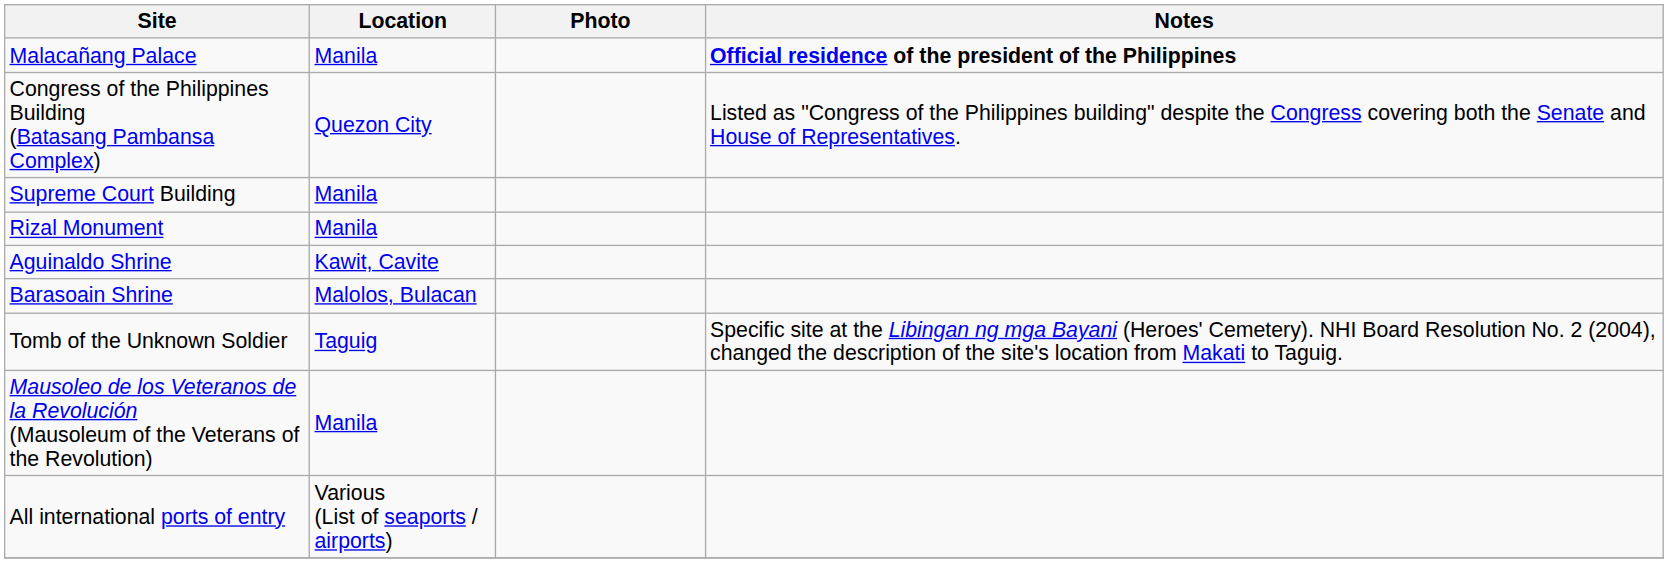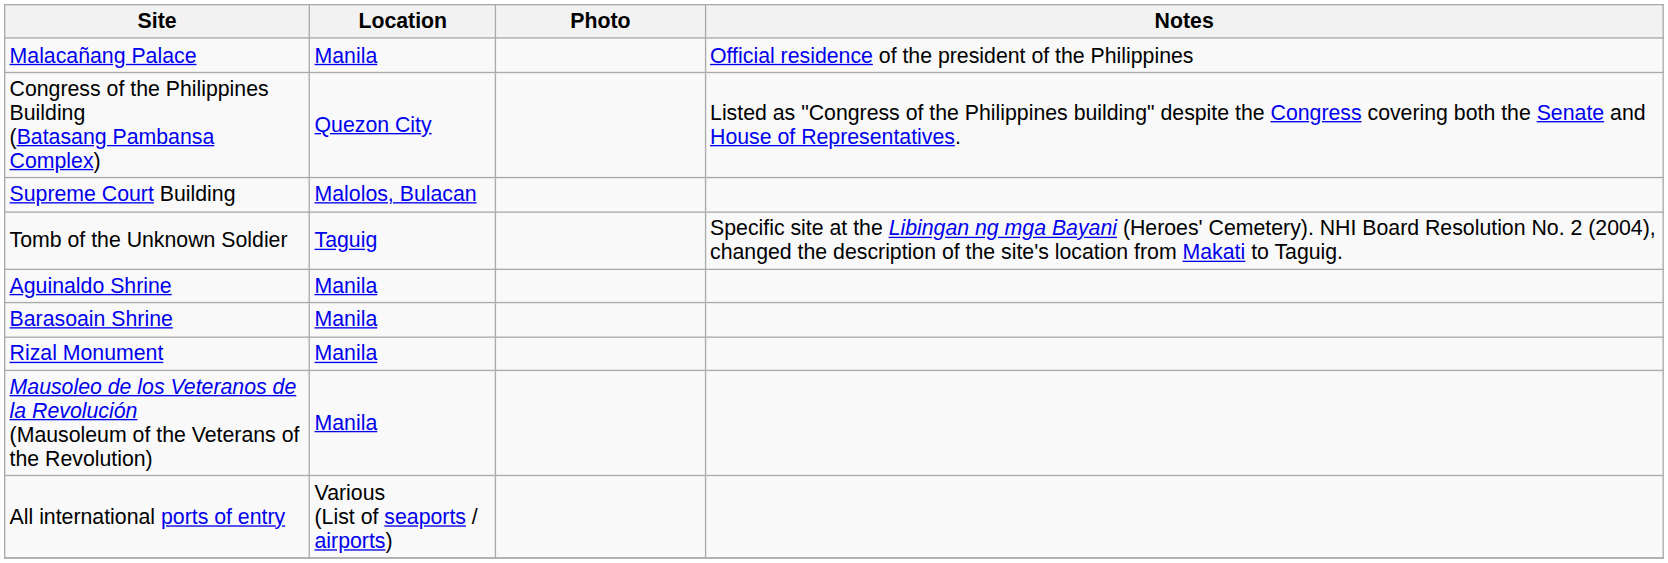 <table class="wikitable">
 <tr>
 <th>Site</th>
 <th>Location</th>
 <th width=150px>Photo</th>
 <th>Notes</th>
 </tr>
 <tr>
 <td><a href='#'>Malacañang Palace</a></td>
 <td><a href='#'>Manila</a></td>
 <td></td>
-<td><strong><a href='#'>Official residence</a> of the president of the Philippines</strong></td>
+<td><a href='#'>Official residence</a> of the president of the Philippines</td>
 </tr>
 <tr>
 <td>Congress of the Philippines Building<br>(<a href='#'>Batasang Pambansa Complex</a>)</td>
 <td><a href='#'>Quezon City</a></td>
 <td></td>
 <td>Listed as "Congress of the Philippines building" despite the <a href='#'>Congress</a> covering both the <a href='#'>Senate</a> and <a href='#'>House of Representatives</a>.</td>
 </tr>
 <tr>
 <td><a href='#'>Supreme Court</a> Building</td>
+<td><a href='#'>Malolos, Bulacan</a></td>
+<td></td>
+<td></td>
+</tr>
+<tr>
+<td>Tomb of the Unknown Soldier</td>
+<td><a href='#'>Taguig</a></td>
+<td></td>
+<td>Specific site at the <em><a href='#'>Libingan ng mga Bayani</a></em> (Heroes' Cemetery). NHI Board Resolution No. 2 (2004), changed the description of the site's location from <a href='#'>Makati</a> to Taguig.</td>
+</tr>
+<tr>
+<td><a href='#'>Aguinaldo Shrine</a></td>
+<td><a href='#'>Manila</a></td>
+<td></td>
+<td></td>
+</tr>
+<tr>
+<td><a href='#'>Barasoain Shrine</a></td>
 <td><a href='#'>Manila</a></td>
 <td></td>
 <td></td>
 </tr>
 <tr>
 <td><a href='#'>Rizal Monument</a></td>
 <td><a href='#'>Manila</a></td>
 <td></td>
 <td></td>
-</tr>
-<tr>
-<td><a href='#'>Aguinaldo Shrine</a></td>
-<td><a href='#'>Kawit, Cavite</a></td>
-<td></td>
-<td></td>
-</tr>
-<tr>
-<td><a href='#'>Barasoain Shrine</a></td>
-<td><a href='#'>Malolos, Bulacan</a></td>
-<td></td>
-<td></td>
-</tr>
-<tr>
-<td>Tomb of the Unknown Soldier</td>
-<td><a href='#'>Taguig</a></td>
-<td></td>
-<td>Specific site at the <em><a href='#'>Libingan ng mga Bayani</a></em> (Heroes' Cemetery). NHI Board Resolution No. 2 (2004), changed the description of the site's location from <a href='#'>Makati</a> to Taguig.</td>
 </tr>
 <tr>
 <td><a href='#'><em>Mausoleo de los Veteranos de la Revolución</em></a><br>(Mausoleum of the Veterans of the Revolution)</td>
 <td><a href='#'>Manila</a></td>
 <td></td>
 <td></td>
 </tr>
 <tr>
 <td>All international <a href='#'>ports of entry</a></td>
 <td>Various<br>(List of <a href='#'>seaports</a> / <a href='#'>airports</a>)</td>
 <td></td>
 <td></td>
 </tr>
 <tr>
 </tr>
 </table>
